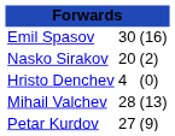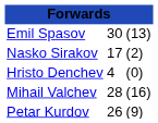 <table class="toccolours" border="0" cellpadding="2" cellspacing="0" align="left" style="margin:0.5em;">
 <tr>
 <th colspan="4" align="center" bgcolor="#2049B7"><span>Forwards</span></th>
 </tr>
 <tr>
 <td> <a href='#'>Emil Spasov</a></td>
 <td>30</td>
-<td>(16)</td>
+<td>(13)</td>
 </tr>
 <tr>
 <td> <a href='#'>Nasko Sirakov</a></td>
-<td>20</td>
+<td>17</td>
 <td>(2)</td>
 </tr>
 <tr>
 <td> <a href='#'>Hristo Denchev</a></td>
 <td>4</td>
 <td>(0)</td>
 </tr>
 <tr>
 <td> <a href='#'>Mihail Valchev</a></td>
 <td>28</td>
-<td>(13)</td>
+<td>(16)</td>
 </tr>
 <tr>
 <td> <a href='#'>Petar Kurdov</a></td>
-<td>27</td>
+<td>26</td>
 <td>(9)</td>
 </tr>
 <tr>
 </tr>
 </table>
